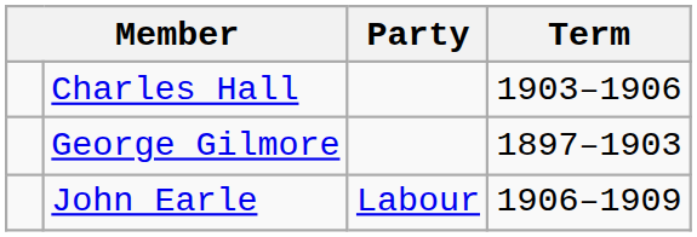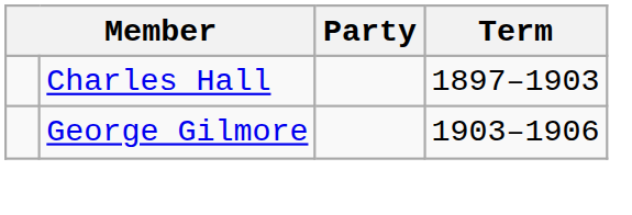 <table class="wikitable">
 <tr>
 <th colspan="2">Member</th>
 <th>Party</th>
 <th>Term</th>
 </tr>
 <tr>
 <td> </td>
 <td><a href='#'>Charles Hall</a></td>
 <td> </td>
-<td>1903–1906</td>
+<td>1897–1903</td>
 </tr>
 <tr>
 <td> </td>
 <td><a href='#'>George Gilmore</a></td>
 <td> </td>
-<td>1897–1903</td>
-</tr>
-<tr>
-<td> </td>
-<td><a href='#'>John Earle</a></td>
-<td><a href='#'>Labour</a></td>
-<td>1906–1909</td>
+<td>1903–1906</td>
 </tr>
 </table>
